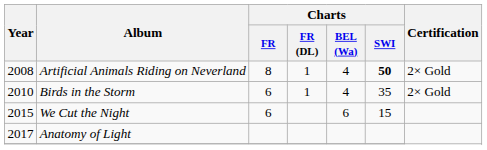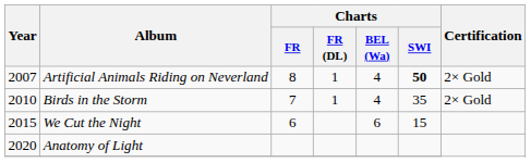 <table class="wikitable">
 <tr>
 <th rowspan="2">Year</th>
 <th rowspan="2">Album</th>
 <th colspan="4">Charts</th>
 <th rowspan="2">Certification</th>
 </tr>
 <tr>
 <th width="40"><small><a href='#'>FR</a></small></th>
 <th width="40"><small><a href='#'>FR</a> <br>(DL)</small></th>
 <th width="40"><small><a href='#'>BEL <br>(Wa)</a></small></th>
 <th width="40"><small><a href='#'>SWI</a></small></th>
 </tr>
 <tr>
-<td>2008</td>
+<td>2007</td>
 <td><em>Artificial Animals Riding on Neverland</em></td>
 <td align="center">8</td>
 <td align="center">1</td>
 <td align="center">4</td>
 <td align="center"><strong>50</strong></td>
 <td>2× Gold</td>
 </tr>
 <tr>
 <td>2010</td>
 <td><em>Birds in the Storm</em></td>
-<td align="center">6</td>
+<td align="center">7</td>
 <td align="center">1</td>
 <td align="center">4</td>
 <td align="center">35</td>
 <td>2× Gold</td>
 </tr>
 <tr>
 <td>2015</td>
 <td><em>We Cut the Night</em></td>
 <td align="center">6</td>
 <td align="center"></td>
 <td align="center">6</td>
 <td align="center">15</td>
 <td></td>
 </tr>
 <tr>
-<td>2017</td>
+<td>2020</td>
 <td><em>Anatomy of Light</em></td>
 <td></td>
 <td></td>
 <td></td>
 <td></td>
 </tr>
 <tr>
 </tr>
 </table>
